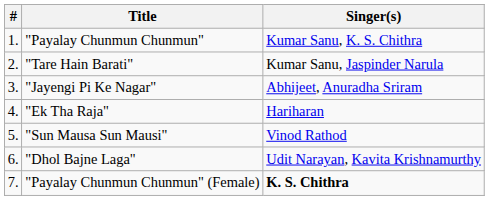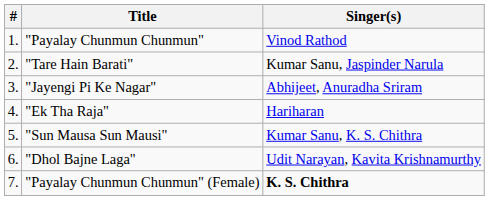 <table class="wikitable sortable" style="font-size:95%;">
 <tr>
 <th>#</th>
 <th>Title</th>
 <th>Singer(s)</th>
 </tr>
 <tr>
 <td>1.</td>
 <td>"Payalay Chunmun Chunmun"</td>
-<td><a href='#'>Kumar Sanu</a>, <a href='#'>K. S. Chithra</a></td>
+<td><a href='#'>Vinod Rathod</a></td>
 </tr>
 <tr>
 <td>2.</td>
 <td>"Tare Hain Barati"</td>
 <td>Kumar Sanu, <a href='#'>Jaspinder Narula</a></td>
 </tr>
 <tr>
 <td>3.</td>
 <td>"Jayengi Pi Ke Nagar"</td>
 <td><a href='#'>Abhijeet</a>, <a href='#'>Anuradha Sriram</a></td>
 </tr>
 <tr>
 <td>4.</td>
 <td>"Ek Tha Raja"</td>
 <td><a href='#'>Hariharan</a></td>
 </tr>
 <tr>
 <td>5.</td>
 <td>"Sun Mausa Sun Mausi"</td>
-<td><a href='#'>Vinod Rathod</a></td>
+<td><a href='#'>Kumar Sanu</a>, <a href='#'>K. S. Chithra</a></td>
 </tr>
 <tr>
 <td>6.</td>
 <td>"Dhol Bajne Laga"</td>
 <td><a href='#'>Udit Narayan</a>, <a href='#'>Kavita Krishnamurthy</a></td>
 </tr>
 <tr>
 <td>7.</td>
 <td>"Payalay Chunmun Chunmun" (Female)</td>
 <td><strong>K. S. Chithra</strong></td>
 </tr>
 </table>
